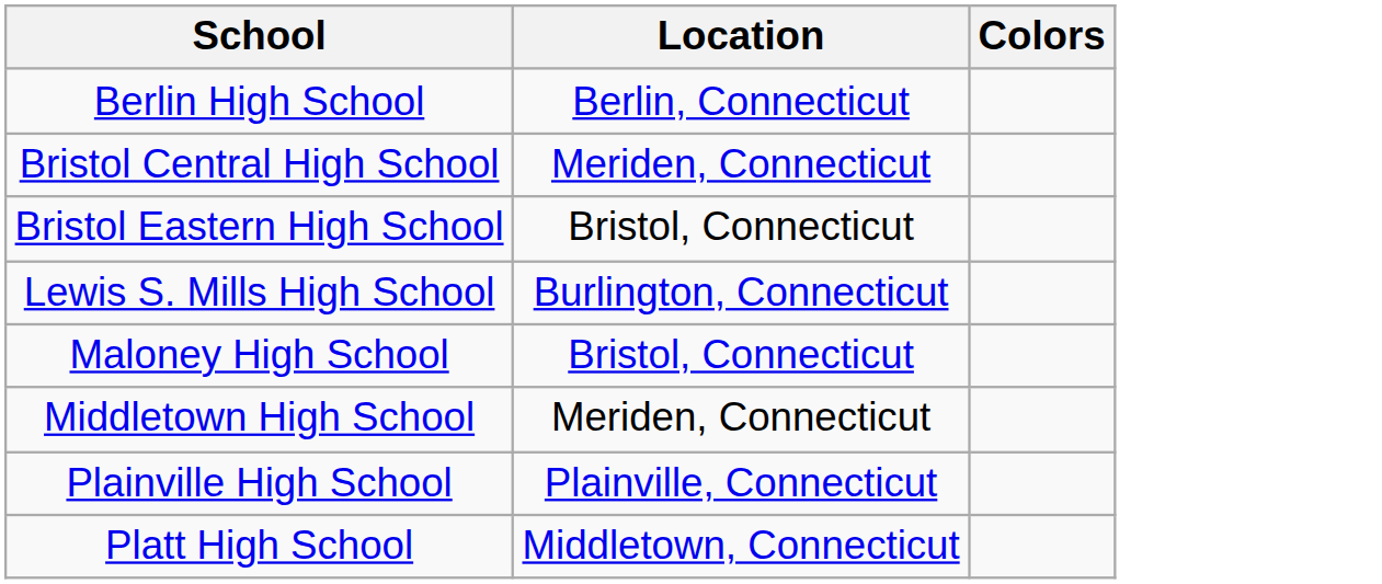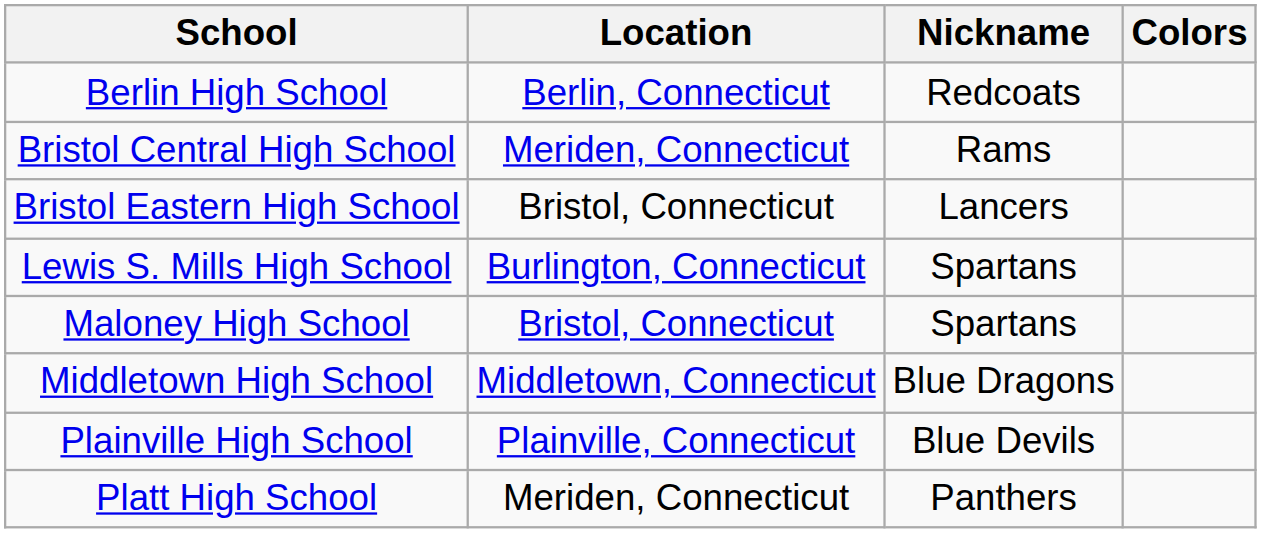 <table class="wikitable sortable" style="text-align:center">
 <tr>
 <th>School</th>
 <th>Location</th>
+<th>Nickname</th>
 <th>Colors</th>
 </tr>
 <tr>
 <td><a href='#'>Berlin High School</a></td>
 <td><a href='#'>Berlin, Connecticut</a></td>
+<td>Redcoats</td>
 <td>  </td>
 </tr>
 <tr>
 <td><a href='#'>Bristol Central High School</a></td>
 <td><a href='#'>Meriden, Connecticut</a></td>
+<td>Rams</td>
 <td> </td>
 </tr>
 <tr>
 <td><a href='#'>Bristol Eastern High School</a></td>
 <td>Bristol, Connecticut</td>
+<td>Lancers</td>
 <td> </td>
 </tr>
 <tr>
 <td><a href='#'>Lewis S. Mills High School</a></td>
 <td><a href='#'>Burlington, Connecticut</a></td>
+<td>Spartans</td>
 <td> </td>
 </tr>
 <tr>
 <td><a href='#'>Maloney High School</a></td>
 <td><a href='#'>Bristol, Connecticut</a></td>
+<td>Spartans</td>
 <td> </td>
 </tr>
 <tr>
 <td><a href='#'>Middletown High School</a></td>
-<td>Meriden, Connecticut</td>
+<td><a href='#'>Middletown, Connecticut</a></td>
+<td>Blue Dragons</td>
 <td> </td>
 </tr>
 <tr>
 <td><a href='#'>Plainville High School</a></td>
 <td><a href='#'>Plainville, Connecticut</a></td>
+<td>Blue Devils</td>
 <td> </td>
 </tr>
 <tr>
 <td><a href='#'>Platt High School</a></td>
-<td><a href='#'>Middletown, Connecticut</a></td>
+<td>Meriden, Connecticut</td>
+<td>Panthers</td>
 <td> </td>
 </tr>
 </table>
